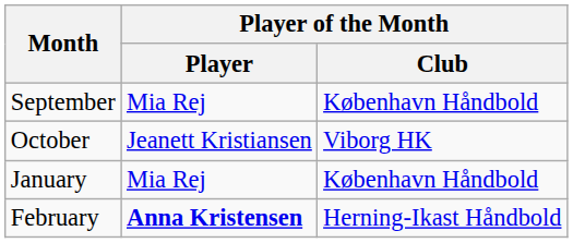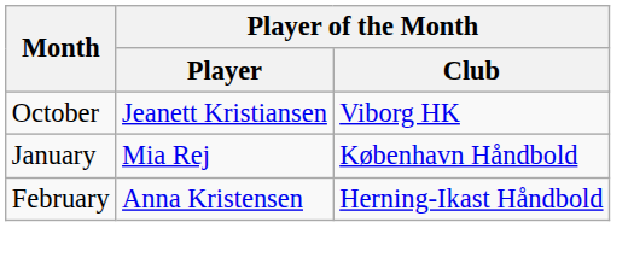 <table class="wikitable">
 <tr>
 <th rowspan="2">Month</th>
 <th colspan="2">Player of the Month</th>
 </tr>
 <tr>
 <th>Player</th>
 <th>Club</th>
-</tr>
-<tr>
-<td>September</td>
-<td> <a href='#'>Mia Rej</a></td>
-<td><a href='#'>København Håndbold</a></td>
 </tr>
 <tr>
 <td>October</td>
 <td> <a href='#'>Jeanett Kristiansen</a></td>
 <td><a href='#'>Viborg HK</a></td>
 </tr>
 <tr>
 <td>January</td>
 <td> <a href='#'>Mia Rej</a></td>
 <td><a href='#'>København Håndbold</a></td>
 </tr>
 <tr>
 <td>February</td>
-<td><strong> <a href='#'>Anna Kristensen</a></strong></td>
+<td> <a href='#'>Anna Kristensen</a></td>
 <td><a href='#'>Herning-Ikast Håndbold</a></td>
 </tr>
 </table>
